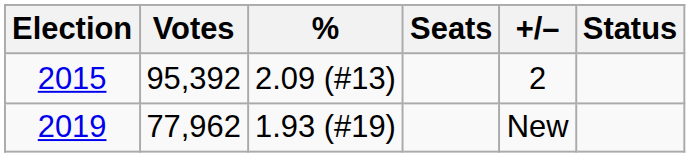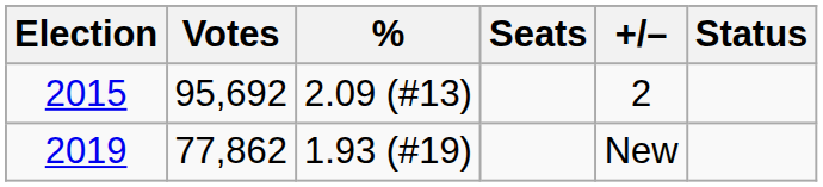 <table class=wikitable style=text-align:center>
 <tr>
 <th>Election</th>
 <th>Votes</th>
 <th>%</th>
 <th>Seats</th>
 <th>+/–</th>
 <th>Status</th>
 </tr>
 <tr>
 <td><a href='#'>2015</a></td>
-<td>95,392</td>
+<td>95,692</td>
 <td>2.09 (#13)</td>
 <td></td>
 <td> 2</td>
 <td></td>
 </tr>
 <tr>
 <td><a href='#'>2019</a></td>
-<td>77,962</td>
+<td>77,862</td>
 <td>1.93 (#19)</td>
 <td></td>
 <td>New</td>
 <td></td>
 </tr>
 </table>
